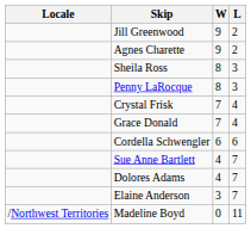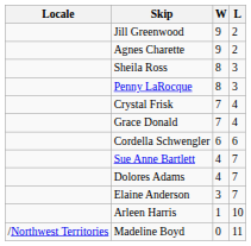 <table class="wikitable" border="1">
 <tr>
 <th>Locale</th>
 <th>Skip</th>
 <th>W</th>
 <th>L</th>
 </tr>
 <tr>
 <td></td>
 <td>Jill Greenwood</td>
 <td>9</td>
 <td>2</td>
 </tr>
 <tr>
 <td></td>
 <td>Agnes Charette</td>
 <td>9</td>
 <td>2</td>
 </tr>
 <tr>
 <td></td>
 <td>Sheila Ross</td>
 <td>8</td>
 <td>3</td>
 </tr>
 <tr>
 <td></td>
 <td><a href='#'>Penny LaRocque</a></td>
 <td>8</td>
 <td>3</td>
 </tr>
 <tr>
 <td></td>
 <td>Crystal Frisk</td>
 <td>7</td>
 <td>4</td>
 </tr>
 <tr>
 <td></td>
 <td>Grace Donald</td>
 <td>7</td>
 <td>4</td>
 </tr>
 <tr>
 <td></td>
 <td>Cordella Schwengler</td>
 <td>6</td>
 <td>6</td>
 </tr>
 <tr>
 <td></td>
 <td><a href='#'>Sue Anne Bartlett</a></td>
 <td>4</td>
 <td>7</td>
 </tr>
 <tr>
 <td></td>
 <td>Dolores Adams</td>
 <td>4</td>
 <td>7</td>
 </tr>
 <tr>
 <td></td>
 <td>Elaine Anderson</td>
 <td>3</td>
 <td>7</td>
 </tr>
 <tr>
+<td></td>
+<td>Arleen Harris</td>
+<td>1</td>
+<td>10</td>
+</tr>
+<tr>
 <td>/<a href='#'>Northwest Territories</a></td>
 <td>Madeline Boyd</td>
 <td>0</td>
 <td>11</td>
 </tr>
 </table>
